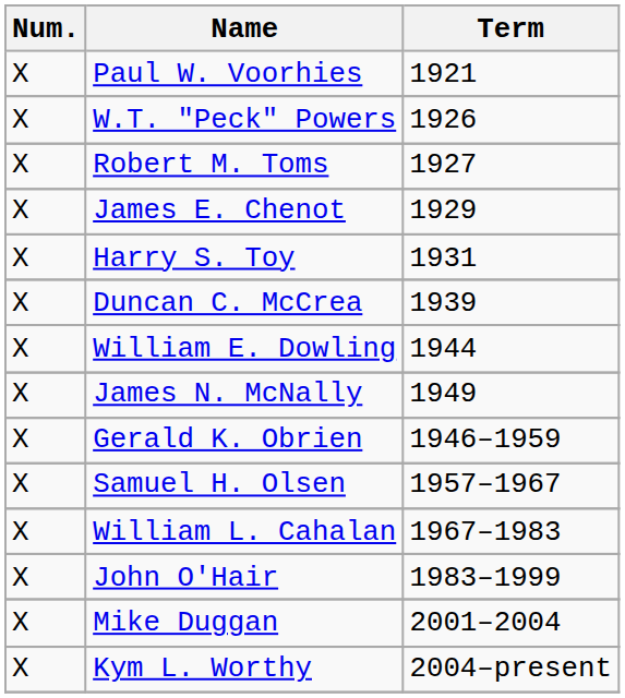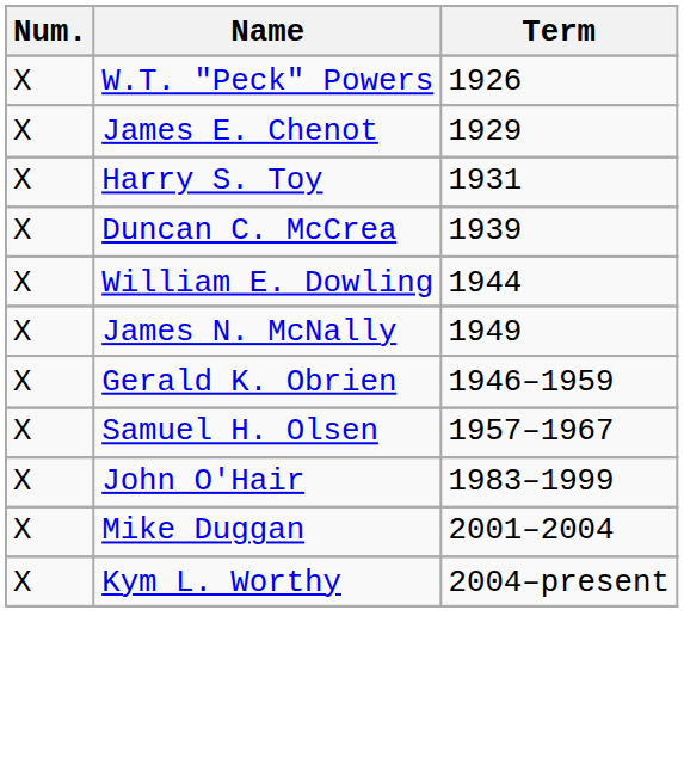 <table class="wikitable">
 <tr>
 <th>Num.</th>
 <th>Name</th>
 <th>Term</th>
-</tr>
-<tr>
-<td>X</td>
-<td><a href='#'>Paul W. Voorhies</a></td>
-<td>1921</td>
 </tr>
 <tr>
 </tr>
 <tr>
 <td>X</td>
 <td><a href='#'>W.T. "Peck" Powers</a></td>
 <td>1926</td>
 </tr>
 <tr>
-</tr>
-<tr>
-<td>X</td>
-<td><a href='#'>Robert M. Toms</a></td>
-<td>1927</td>
 </tr>
 <tr>
 </tr>
 <tr>
 <td>X</td>
 <td><a href='#'>James E. Chenot</a></td>
 <td>1929</td>
 </tr>
 <tr>
 </tr>
 <tr>
 <td>X</td>
 <td><a href='#'>Harry S. Toy</a></td>
 <td>1931</td>
 </tr>
 <tr>
 </tr>
 <tr>
 <td>X</td>
 <td><a href='#'>Duncan C. McCrea</a></td>
 <td>1939</td>
 </tr>
 <tr>
 </tr>
 <tr>
 <td>X</td>
 <td><a href='#'>William E. Dowling</a></td>
 <td>1944</td>
 </tr>
 <tr>
 </tr>
 <tr>
 <td>X</td>
 <td><a href='#'>James N. McNally</a></td>
 <td>1949</td>
 </tr>
 <tr>
 </tr>
 <tr>
 <td>X</td>
 <td><a href='#'>Gerald K. Obrien</a></td>
 <td>1946–1959</td>
 </tr>
 <tr>
 </tr>
 <tr>
 <td>X</td>
 <td><a href='#'>Samuel H. Olsen</a></td>
 <td>1957–1967</td>
 </tr>
 <tr>
 </tr>
 <tr>
-<td>X</td>
-<td><a href='#'>William L. Cahalan</a></td>
-<td>1967–1983</td>
-</tr>
-<tr>
 </tr>
 <tr>
 <td>X</td>
 <td><a href='#'>John O'Hair</a></td>
 <td>1983–1999</td>
 </tr>
 <tr>
 </tr>
 <tr>
 <td>X</td>
 <td><a href='#'>Mike Duggan</a></td>
 <td>2001–2004</td>
 </tr>
 <tr>
 </tr>
 <tr>
 <td>X</td>
 <td><a href='#'>Kym L. Worthy</a></td>
 <td>2004–present</td>
 </tr>
 <tr>
 </tr>
 </table>
